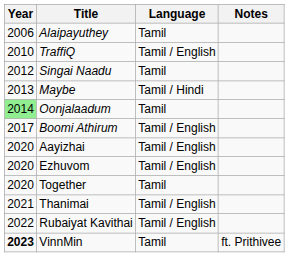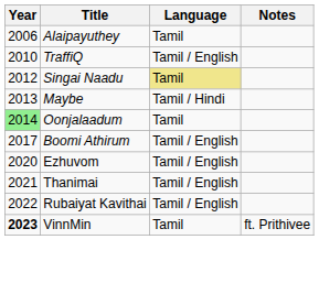 <table class="wikitable">
 <tr>
 <th>Year</th>
 <th>Title</th>
 <th>Language</th>
 <th>Notes</th>
 </tr>
 <tr>
 <td>2006</td>
 <td><em>Alaipayuthey</em></td>
 <td>Tamil</td>
 <td></td>
 </tr>
 <tr>
 <td>2010</td>
 <td><em>TraffiQ</em></td>
 <td>Tamil / English</td>
 <td></td>
 </tr>
 <tr>
 <td>2012</td>
 <td><em>Singai Naadu</em></td>
-<td>Tamil</td>
+<td style="background: khaki;">Tamil</td>
 <td></td>
 </tr>
 <tr>
 <td>2013</td>
 <td><em>Maybe</em></td>
 <td>Tamil / Hindi</td>
 <td></td>
 </tr>
 <tr>
 <td style="background: lightgreen;">2014</td>
 <td><em>Oonjalaadum</em></td>
 <td>Tamil</td>
 <td></td>
 </tr>
 <tr>
 <td>2017</td>
 <td><em>Boomi Athirum</em></td>
 <td>Tamil / English</td>
 <td></td>
 </tr>
 <tr>
 <td>2020</td>
-<td>Aayizhai</td>
-<td>Tamil / English</td>
-<td></td>
-</tr>
-<tr>
-<td>2020</td>
 <td>Ezhuvom</td>
 <td>Tamil / English</td>
-<td></td>
-</tr>
-<tr>
-<td>2020</td>
-<td>Together</td>
-<td>Tamil</td>
 <td></td>
 </tr>
 <tr>
 <td>2021</td>
 <td>Thanimai</td>
 <td>Tamil / English</td>
 <td></td>
 </tr>
 <tr>
 <td>2022</td>
 <td>Rubaiyat Kavithai</td>
 <td>Tamil / English</td>
 <td></td>
 </tr>
 <tr>
 <td><strong>2023</strong></td>
 <td>VinnMin</td>
 <td>Tamil</td>
 <td>ft. Prithivee</td>
 </tr>
 </table>
